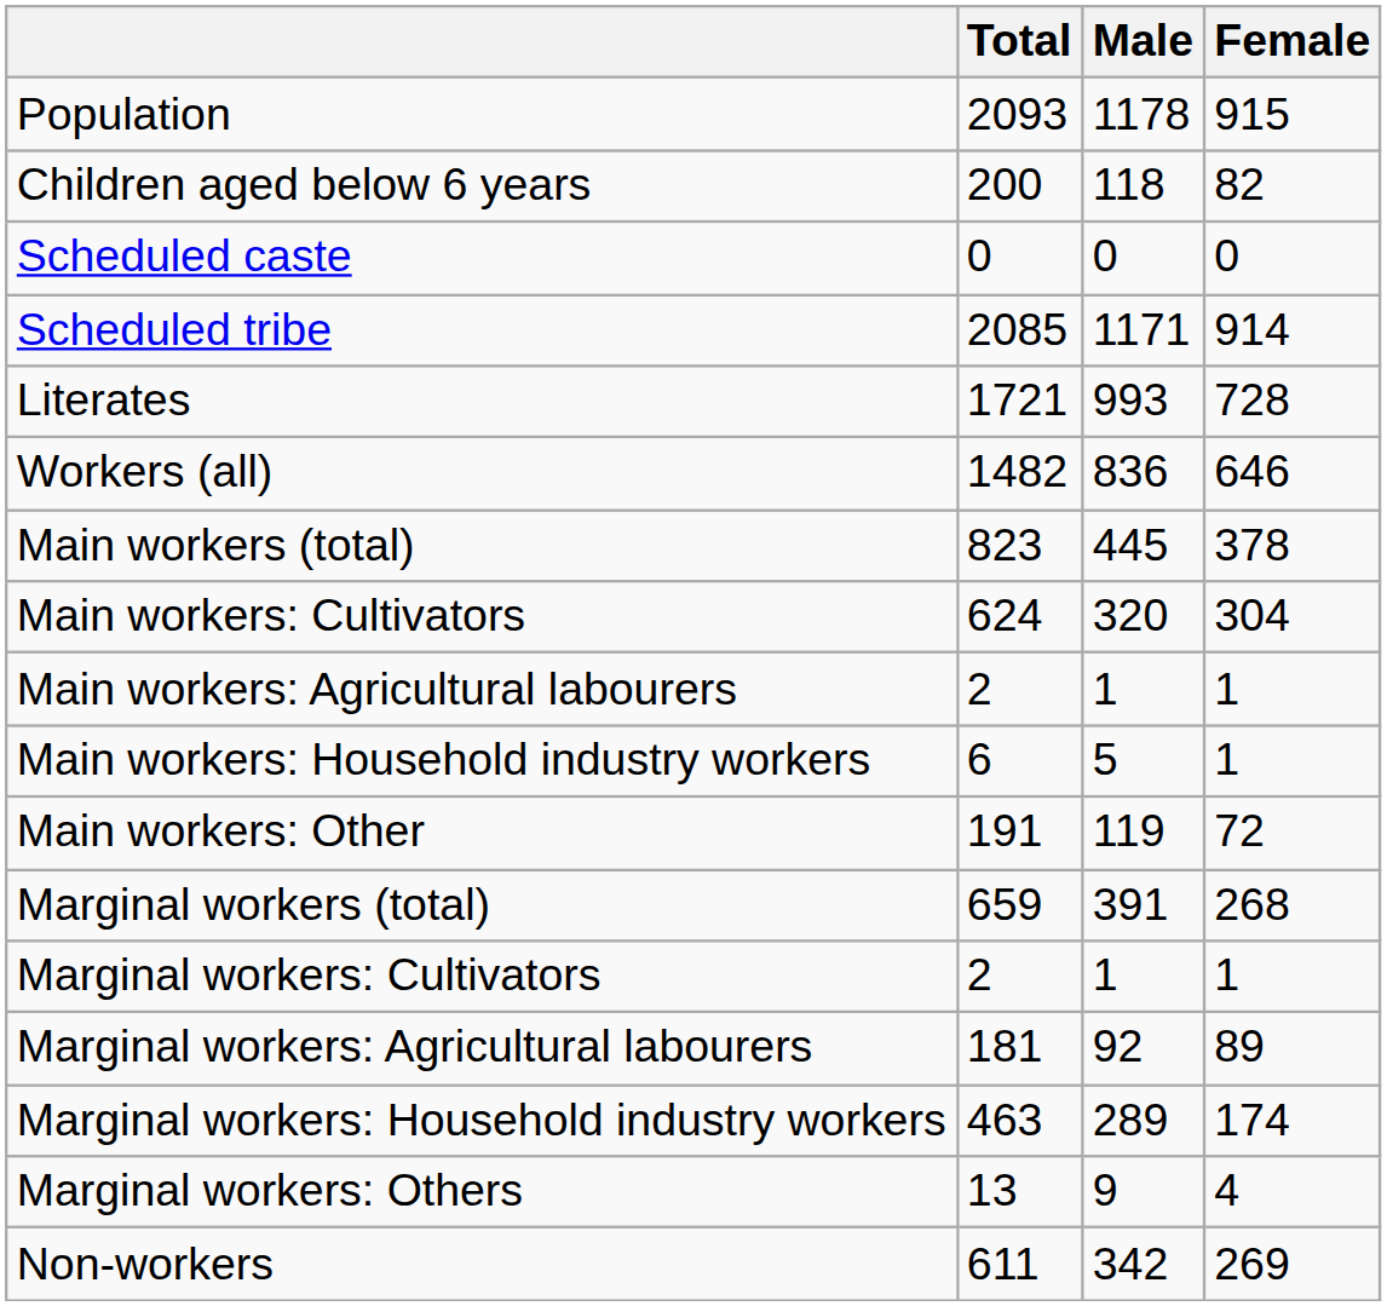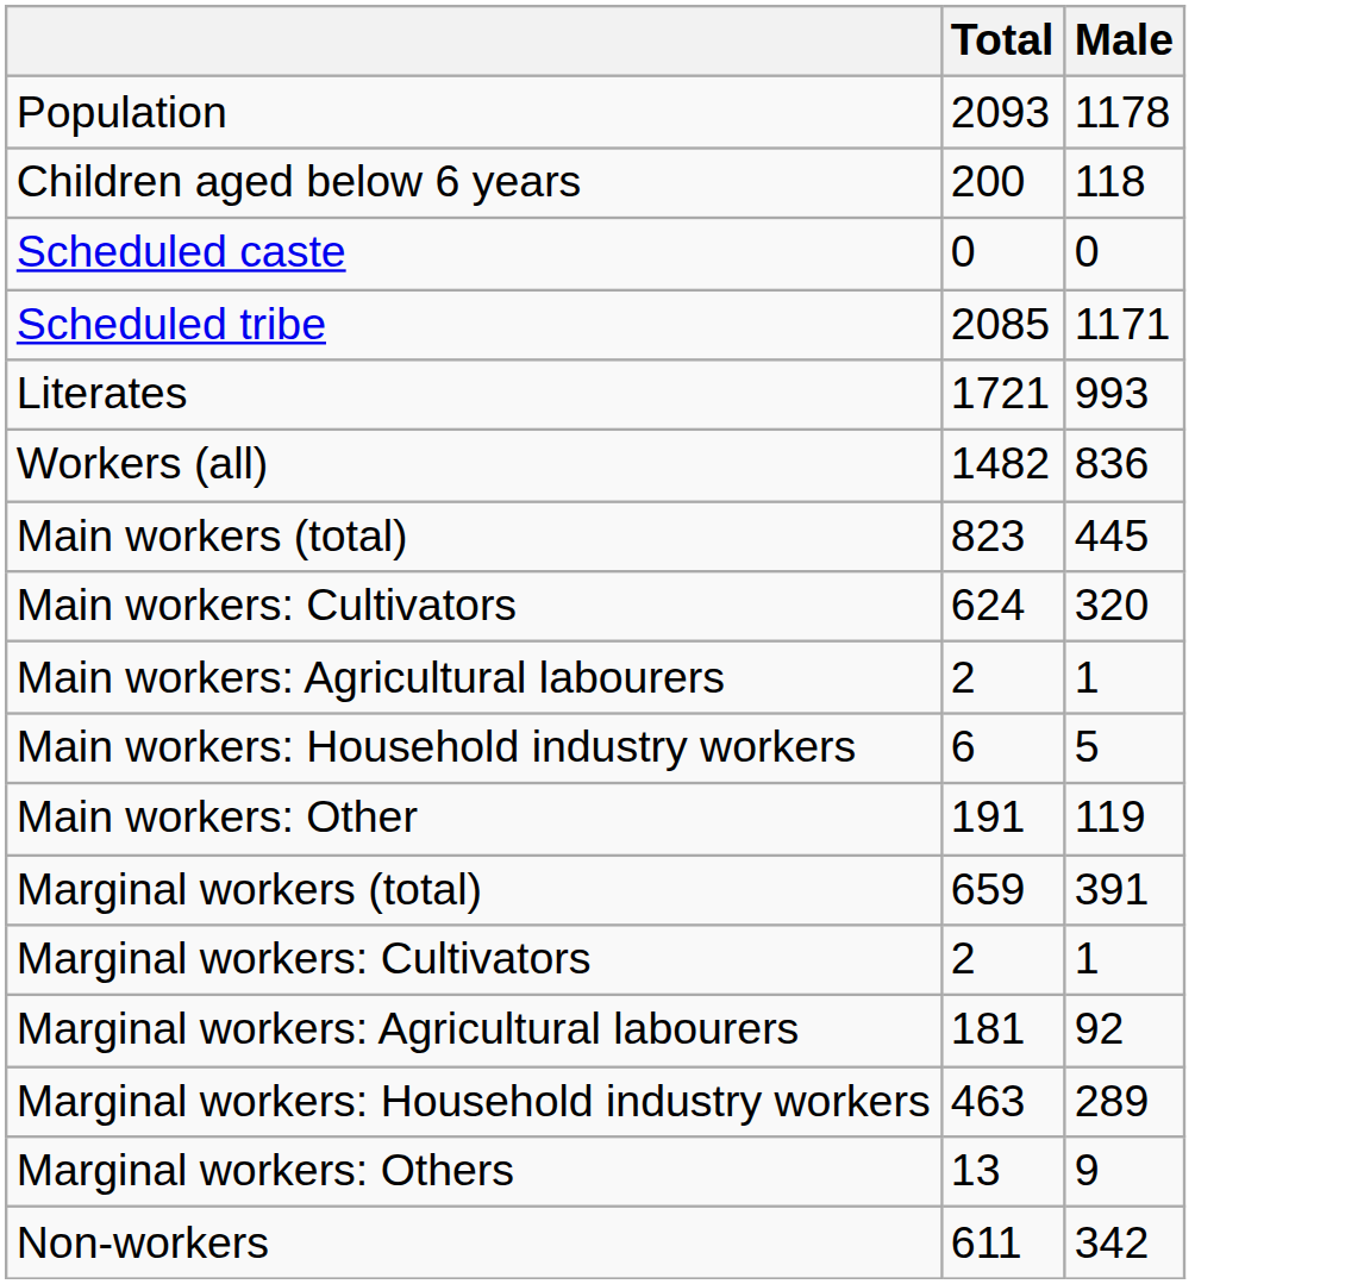 <table class="wikitable sortable">
 <tr>
 <th></th>
 <th>Total</th>
 <th>Male</th>
-<th>Female</th>
 </tr>
 <tr>
 <td>Population</td>
 <td>2093</td>
 <td>1178</td>
-<td>915</td>
 </tr>
 <tr>
 <td>Children aged below 6 years</td>
 <td>200</td>
 <td>118</td>
-<td>82</td>
 </tr>
 <tr>
 <td><a href='#'>Scheduled caste</a></td>
-<td>0</td>
 <td>0</td>
 <td>0</td>
 </tr>
 <tr>
 <td><a href='#'>Scheduled tribe</a></td>
 <td>2085</td>
 <td>1171</td>
-<td>914</td>
 </tr>
 <tr>
 <td>Literates</td>
 <td>1721</td>
 <td>993</td>
-<td>728</td>
 </tr>
 <tr>
 <td>Workers (all)</td>
 <td>1482</td>
 <td>836</td>
-<td>646</td>
 </tr>
 <tr>
 <td>Main workers (total)</td>
 <td>823</td>
 <td>445</td>
-<td>378</td>
 </tr>
 <tr>
 <td>Main workers: Cultivators</td>
 <td>624</td>
 <td>320</td>
-<td>304</td>
 </tr>
 <tr>
 <td>Main workers: Agricultural labourers</td>
 <td>2</td>
-<td>1</td>
 <td>1</td>
 </tr>
 <tr>
 <td>Main workers: Household industry workers</td>
 <td>6</td>
 <td>5</td>
-<td>1</td>
 </tr>
 <tr>
 <td>Main workers: Other</td>
 <td>191</td>
 <td>119</td>
-<td>72</td>
 </tr>
 <tr>
 <td>Marginal workers (total)</td>
 <td>659</td>
 <td>391</td>
-<td>268</td>
 </tr>
 <tr>
 <td>Marginal workers: Cultivators</td>
 <td>2</td>
-<td>1</td>
 <td>1</td>
 </tr>
 <tr>
 <td>Marginal workers: Agricultural labourers</td>
 <td>181</td>
 <td>92</td>
-<td>89</td>
 </tr>
 <tr>
 <td>Marginal workers: Household industry workers</td>
 <td>463</td>
 <td>289</td>
-<td>174</td>
 </tr>
 <tr>
 <td>Marginal workers: Others</td>
 <td>13</td>
 <td>9</td>
-<td>4</td>
 </tr>
 <tr>
 <td>Non-workers</td>
 <td>611</td>
 <td>342</td>
-<td>269</td>
 </tr>
 </table>
